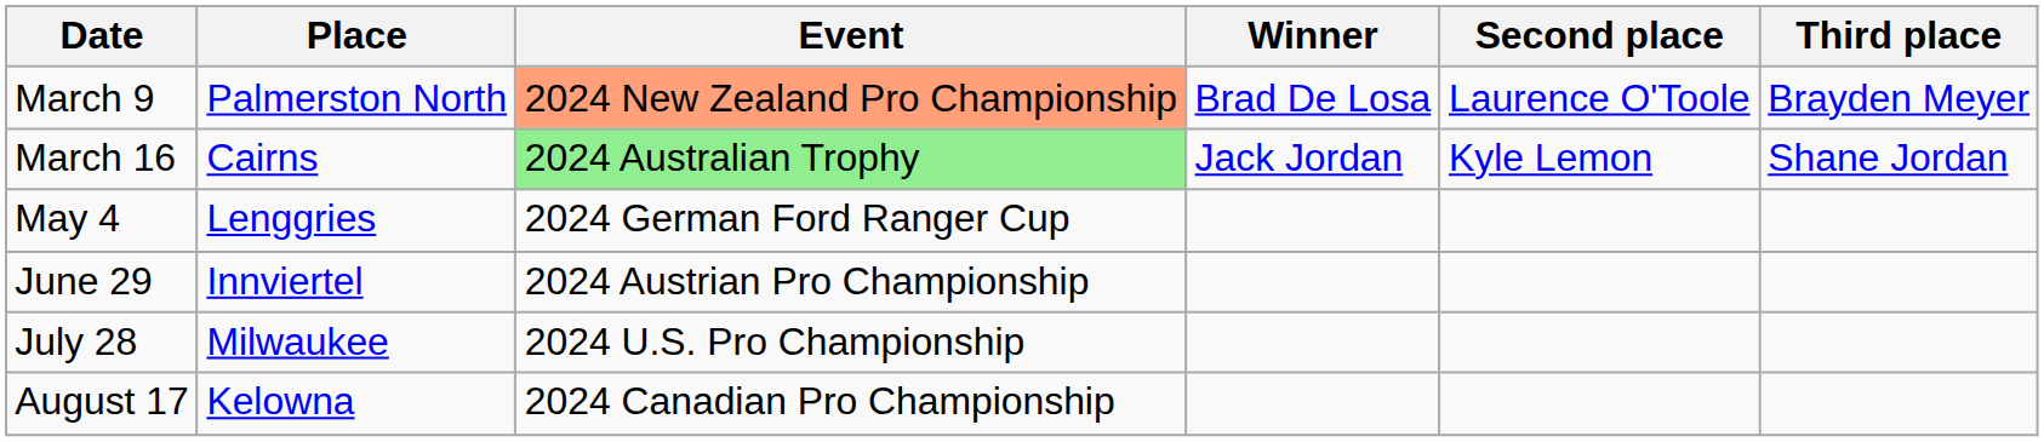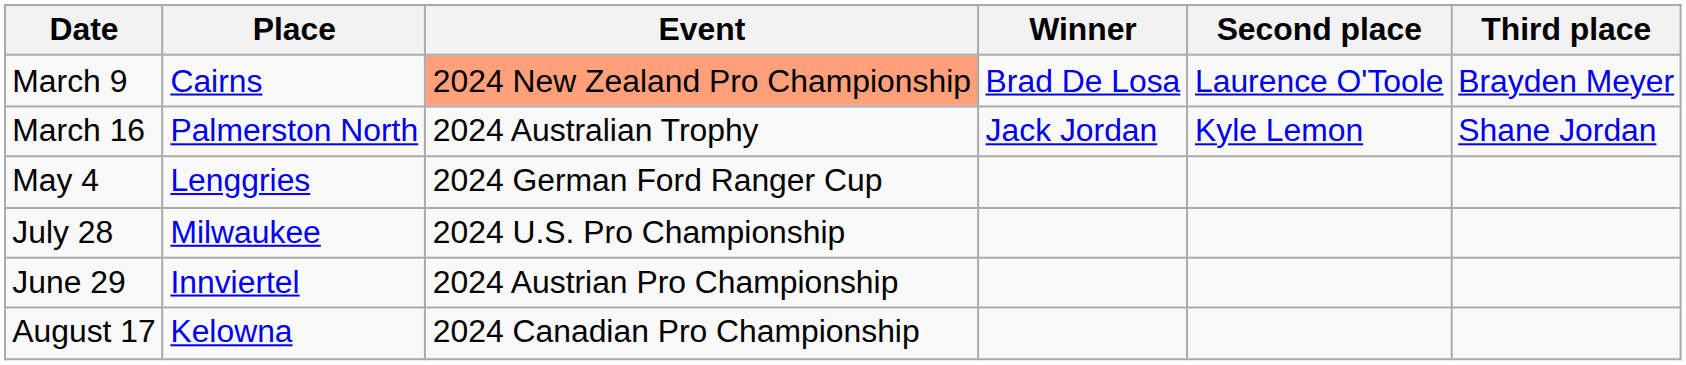 <table class=wikitable>
 <tr>
 <th>Date</th>
 <th>Place</th>
 <th>Event</th>
 <th>Winner</th>
 <th>Second place</th>
 <th>Third place</th>
 </tr>
 <tr>
 <td>March 9</td>
-<td> <a href='#'>Palmerston North</a></td>
+<td> <a href='#'>Cairns</a></td>
 <td style="background: lightsalmon;">2024 New Zealand Pro Championship </td>
 <td> <a href='#'>Brad De Losa</a></td>
 <td> <a href='#'>Laurence O'Toole</a></td>
 <td> <a href='#'>Brayden Meyer</a></td>
 </tr>
 <tr>
 <td>March 16</td>
-<td> <a href='#'>Cairns</a></td>
-<td style="background: lightgreen;">2024 Australian Trophy</td>
+<td> <a href='#'>Palmerston North</a></td>
+<td>2024 Australian Trophy</td>
 <td> <a href='#'>Jack Jordan</a></td>
 <td> <a href='#'>Kyle Lemon</a></td>
 <td> <a href='#'>Shane Jordan</a></td>
 </tr>
 <tr>
 <td>May 4</td>
 <td> <a href='#'>Lenggries</a></td>
 <td>2024 German Ford Ranger Cup</td>
 <td></td>
 <td></td>
 <td></td>
 </tr>
 <tr>
-<td>June 29</td>
-<td> <a href='#'>Innviertel</a></td>
-<td>2024 Austrian Pro Championship</td>
+<td>July 28</td>
+<td> <a href='#'>Milwaukee</a></td>
+<td>2024 U.S. Pro Championship</td>
 <td></td>
 <td></td>
 <td></td>
 </tr>
 <tr>
-<td>July 28</td>
-<td> <a href='#'>Milwaukee</a></td>
-<td>2024 U.S. Pro Championship</td>
+<td>June 29</td>
+<td> <a href='#'>Innviertel</a></td>
+<td>2024 Austrian Pro Championship</td>
 <td></td>
 <td></td>
 <td></td>
 </tr>
 <tr>
 <td>August 17</td>
 <td> <a href='#'>Kelowna</a></td>
 <td>2024 Canadian Pro Championship</td>
 <td></td>
 <td></td>
 <td></td>
 </tr>
 </table>
